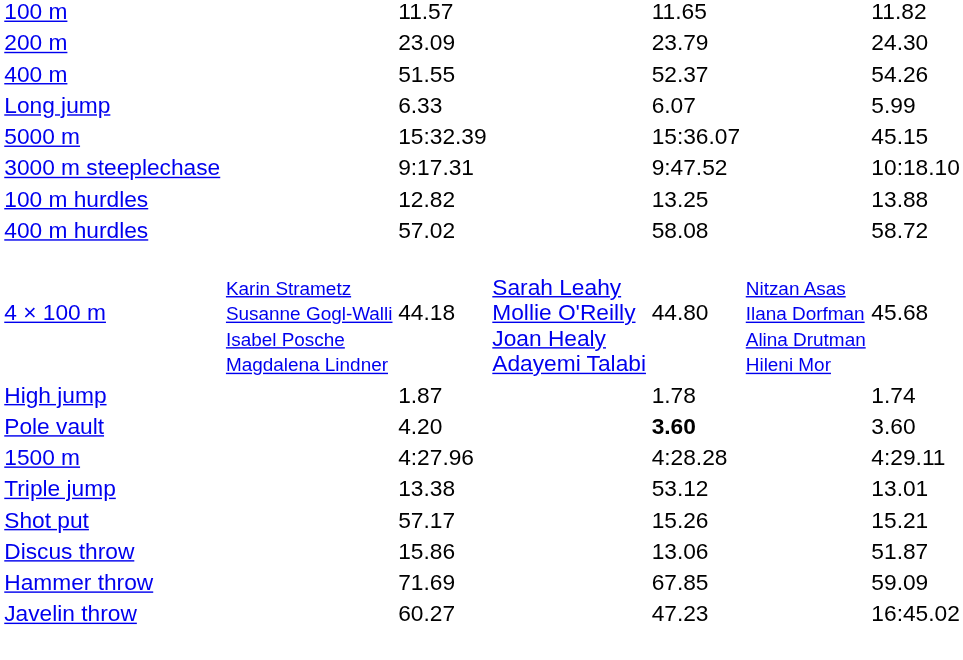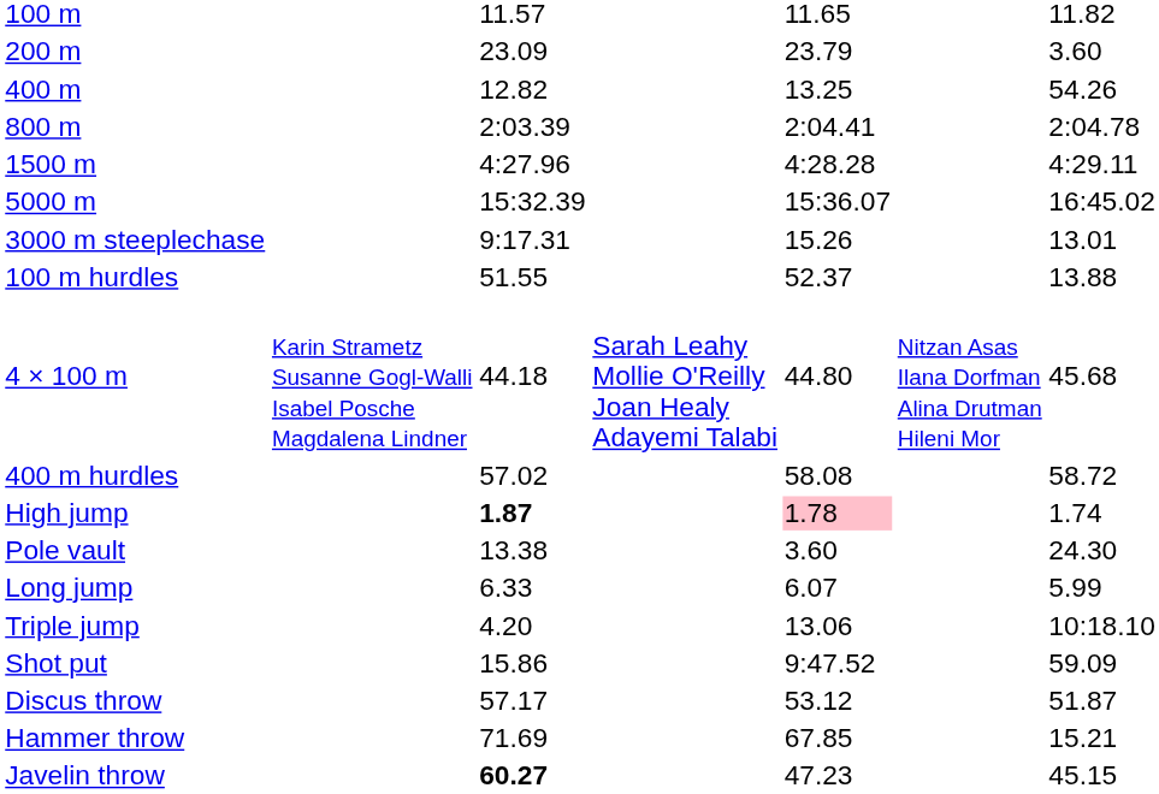 <table>
 <tr>
 <td><a href='#'>100 m</a></td>
 <td></td>
 <td>11.57</td>
 <td></td>
 <td>11.65 </td>
 <td></td>
 <td>11.82</td>
 </tr>
 <tr>
 <td><a href='#'>200 m</a></td>
 <td></td>
 <td>23.09</td>
 <td></td>
 <td>23.79</td>
 <td></td>
-<td>24.30 </td>
+<td>3.60</td>
 </tr>
 <tr>
 <td><a href='#'>400 m</a></td>
+<td></td>
+<td>12.82</td>
+<td></td>
+<td>13.25</td>
+<td></td>
+<td>54.26</td>
+</tr>
+<tr>
+<td><a href='#'>800 m</a></td>
+<td></td>
+<td>2:03.39</td>
+<td></td>
+<td>2:04.41</td>
+<td></td>
+<td>2:04.78</td>
+</tr>
+<tr>
+<td><a href='#'>1500 m</a></td>
+<td></td>
+<td>4:27.96</td>
+<td></td>
+<td>4:28.28</td>
+<td></td>
+<td>4:29.11</td>
+</tr>
+<tr>
+<td><a href='#'>5000 m</a></td>
+<td></td>
+<td>15:32.39</td>
+<td></td>
+<td>15:36.07</td>
+<td></td>
+<td>16:45.02</td>
+</tr>
+<tr>
+<td><a href='#'>3000 m steeplechase</a></td>
+<td></td>
+<td>9:17.31 </td>
+<td></td>
+<td>15.26</td>
+<td></td>
+<td>13.01</td>
+</tr>
+<tr>
+<td><a href='#'>100 m hurdles</a></td>
 <td></td>
 <td>51.55</td>
 <td></td>
 <td>52.37 </td>
 <td></td>
-<td>54.26</td>
+<td>13.88</td>
+</tr>
+<tr>
+<td><a href='#'>4 × 100 m</a></td>
+<td><br><small><a href='#'>Karin Strametz</a><br><a href='#'>Susanne Gogl-Walli</a><br><a href='#'>Isabel Posche</a><br><a href='#'>Magdalena Lindner</a></small></td>
+<td>44.18 </td>
+<td><br><small></small><a href='#'>Sarah Leahy</a><br><a href='#'>Mollie O'Reilly</a><br><a href='#'>Joan Healy</a><br><a href='#'>Adayemi Talabi</a></td>
+<td>44.80</td>
+<td><br><small><a href='#'>Nitzan Asas</a><br><a href='#'>Ilana Dorfman</a><br><a href='#'>Alina Drutman</a><br><a href='#'>Hileni Mor</a></small></td>
+<td>45.68</td>
+</tr>
+<tr>
+<td><a href='#'>400 m hurdles</a></td>
+<td></td>
+<td>57.02</td>
+<td></td>
+<td>58.08</td>
+<td></td>
+<td>58.72</td>
+</tr>
+<tr>
+<td><a href='#'>High jump</a></td>
+<td></td>
+<td><strong>1.87</strong></td>
+<td></td>
+<td style="background: pink;">1.78</td>
+<td></td>
+<td>1.74</td>
+</tr>
+<tr>
+<td><a href='#'>Pole vault</a></td>
+<td></td>
+<td>13.38</td>
+<td></td>
+<td>3.60</td>
+<td></td>
+<td>24.30 </td>
 </tr>
 <tr>
 <td><a href='#'>Long jump</a></td>
 <td></td>
 <td>6.33</td>
 <td></td>
 <td>6.07</td>
 <td></td>
 <td>5.99</td>
 </tr>
 <tr>
-<td><a href='#'>5000 m</a></td>
+<td><a href='#'>Triple jump</a></td>
 <td></td>
-<td>15:32.39</td>
+<td>4.20</td>
 <td></td>
-<td>15:36.07</td>
-<td></td>
-<td>45.15</td>
-</tr>
-<tr>
-<td><a href='#'>3000 m steeplechase</a></td>
-<td></td>
-<td>9:17.31 </td>
-<td></td>
-<td>9:47.52</td>
+<td>13.06</td>
 <td></td>
 <td>10:18.10</td>
 </tr>
 <tr>
-<td><a href='#'>100 m hurdles</a></td>
-<td></td>
-<td>12.82</td>
-<td></td>
-<td>13.25</td>
-<td></td>
-<td>13.88</td>
-</tr>
-<tr>
-<td><a href='#'>400 m hurdles</a></td>
-<td></td>
-<td>57.02</td>
-<td></td>
-<td>58.08</td>
-<td></td>
-<td>58.72</td>
-</tr>
-<tr>
-<td><a href='#'>4 × 100 m</a></td>
-<td><br><small><a href='#'>Karin Strametz</a><br><a href='#'>Susanne Gogl-Walli</a><br><a href='#'>Isabel Posche</a><br><a href='#'>Magdalena Lindner</a></small></td>
-<td>44.18 </td>
-<td><br><small></small><a href='#'>Sarah Leahy</a><br><a href='#'>Mollie O'Reilly</a><br><a href='#'>Joan Healy</a><br><a href='#'>Adayemi Talabi</a></td>
-<td>44.80</td>
-<td><br><small><a href='#'>Nitzan Asas</a><br><a href='#'>Ilana Dorfman</a><br><a href='#'>Alina Drutman</a><br><a href='#'>Hileni Mor</a></small></td>
-<td>45.68</td>
-</tr>
-<tr>
-<td><a href='#'>High jump</a></td>
-<td></td>
-<td>1.87</td>
-<td></td>
-<td>1.78</td>
-<td></td>
-<td>1.74</td>
-</tr>
-<tr>
-<td><a href='#'>Pole vault</a></td>
-<td></td>
-<td>4.20</td>
-<td></td>
-<td><strong>3.60</strong></td>
-<td></td>
-<td>3.60</td>
-</tr>
-<tr>
-<td><a href='#'>1500 m</a></td>
-<td></td>
-<td>4:27.96</td>
-<td></td>
-<td>4:28.28</td>
-<td></td>
-<td>4:29.11</td>
-</tr>
-<tr>
-<td><a href='#'>Triple jump</a></td>
-<td></td>
-<td>13.38</td>
-<td></td>
-<td>53.12</td>
-<td></td>
-<td>13.01</td>
-</tr>
-<tr>
 <td><a href='#'>Shot put</a></td>
 <td></td>
-<td>57.17</td>
+<td>15.86</td>
 <td></td>
-<td>15.26</td>
+<td>9:47.52</td>
 <td></td>
-<td>15.21</td>
+<td>59.09</td>
 </tr>
 <tr>
 <td><a href='#'>Discus throw</a></td>
 <td></td>
-<td>15.86</td>
+<td>57.17</td>
 <td></td>
-<td>13.06</td>
+<td>53.12</td>
 <td></td>
 <td>51.87</td>
 </tr>
 <tr>
 <td><a href='#'>Hammer throw</a></td>
 <td></td>
 <td>71.69</td>
 <td></td>
 <td>67.85 </td>
 <td></td>
-<td>59.09</td>
+<td>15.21</td>
 </tr>
 <tr>
 <td><a href='#'>Javelin throw</a></td>
 <td></td>
-<td>60.27</td>
+<td><strong>60.27</strong></td>
 <td></td>
 <td>47.23</td>
 <td></td>
-<td>16:45.02</td>
+<td>45.15</td>
 </tr>
 </table>
